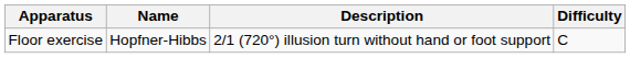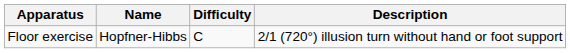 <table class="wikitable">
 <tr>
 <th>Apparatus</th>
 <th>Name</th>
+<th>Difficulty</th>
 <th>Description</th>
-<th>Difficulty</th>
 </tr>
 <tr>
 <td>Floor exercise</td>
 <td>Hopfner-Hibbs</td>
+<td>C</td>
 <td>2/1 (720°) illusion turn without hand or foot support</td>
-<td>C</td>
 </tr>
 </table>
